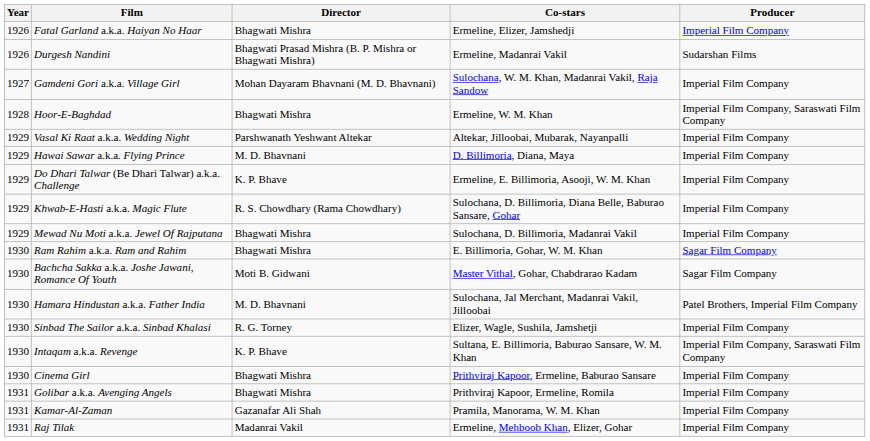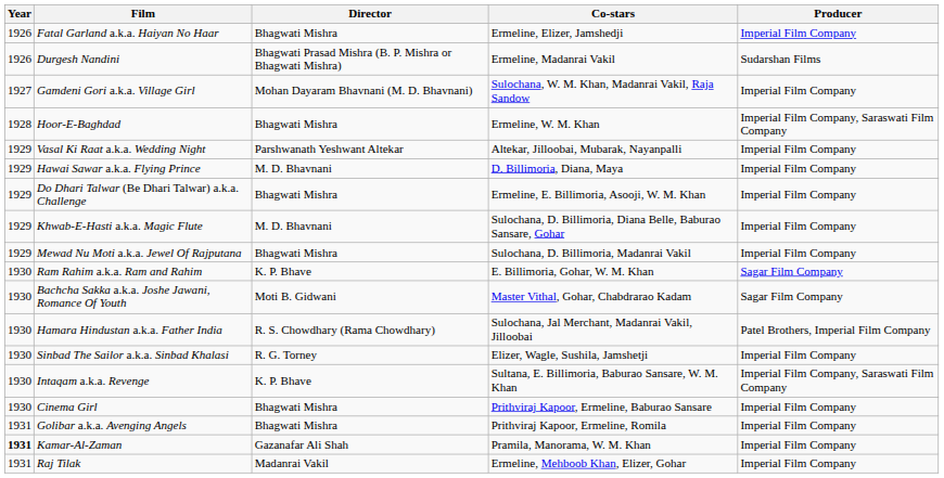 <table class="wikitable">
 <tr>
 <th>Year</th>
 <th>Film</th>
 <th>Director</th>
 <th>Co-stars</th>
 <th>Producer</th>
 </tr>
 <tr>
 <td>1926</td>
 <td><em>Fatal Garland</em> a.k.a. <em>Haiyan No Haar</em></td>
 <td>Bhagwati Mishra</td>
 <td>Ermeline, Elizer, Jamshedji</td>
 <td><a href='#'>Imperial Film Company</a></td>
 </tr>
 <tr>
 <td>1926</td>
 <td><em>Durgesh Nandini</em></td>
 <td>Bhagwati Prasad Mishra (B. P. Mishra or Bhagwati Mishra)</td>
 <td>Ermeline, Madanrai Vakil</td>
 <td>Sudarshan Films</td>
 </tr>
 <tr>
 <td>1927</td>
 <td><em>Gamdeni Gori</em> a.k.a. <em>Village Girl</em></td>
 <td>Mohan Dayaram Bhavnani (M. D. Bhavnani)</td>
 <td><a href='#'>Sulochana</a>, W. M. Khan, Madanrai Vakil, <a href='#'>Raja Sandow</a></td>
 <td>Imperial Film Company</td>
 </tr>
 <tr>
 <td>1928</td>
 <td><em>Hoor-E-Baghdad</em></td>
 <td>Bhagwati Mishra</td>
 <td>Ermeline, W. M. Khan</td>
 <td>Imperial Film Company, Saraswati Film Company</td>
 </tr>
 <tr>
 <td>1929</td>
 <td><em>Vasal Ki Raat</em> a.k.a. <em>Wedding Night</em></td>
 <td>Parshwanath Yeshwant Altekar</td>
 <td>Altekar, Jilloobai, Mubarak, Nayanpalli</td>
 <td>Imperial Film Company</td>
 </tr>
 <tr>
 <td>1929</td>
 <td><em>Hawai Sawar</em> a.k.a. <em>Flying Prince</em></td>
 <td>M. D. Bhavnani</td>
 <td><a href='#'>D. Billimoria</a>, Diana, Maya</td>
 <td>Imperial Film Company</td>
 </tr>
 <tr>
 <td>1929</td>
 <td><em>Do Dhari Talwar</em> (Be Dhari Talwar) a.k.a. <em>Challenge</em></td>
-<td>K. P. Bhave</td>
+<td>Bhagwati Mishra</td>
 <td>Ermeline, E. Billimoria, Asooji, W. M. Khan</td>
 <td>Imperial Film Company</td>
 </tr>
 <tr>
 <td>1929</td>
 <td><em>Khwab-E-Hasti</em> a.k.a. <em>Magic Flute</em></td>
-<td>R. S. Chowdhary (Rama Chowdhary)</td>
+<td>M. D. Bhavnani</td>
 <td>Sulochana, D. Billimoria, Diana Belle, Baburao Sansare, <a href='#'>Gohar</a></td>
 <td>Imperial Film Company</td>
 </tr>
 <tr>
 <td>1929</td>
 <td><em>Mewad Nu Moti</em> a.k.a. <em>Jewel Of Rajputana</em></td>
 <td>Bhagwati Mishra</td>
 <td>Sulochana, D. Billimoria, Madanrai Vakil</td>
 <td>Imperial Film Company</td>
 </tr>
 <tr>
 <td>1930</td>
 <td><em>Ram Rahim</em> a.k.a. <em>Ram and Rahim</em></td>
-<td>Bhagwati Mishra</td>
+<td>K. P. Bhave</td>
 <td>E. Billimoria, Gohar, W. M. Khan</td>
 <td><a href='#'>Sagar Film Company</a></td>
 </tr>
 <tr>
 <td>1930</td>
 <td><em>Bachcha Sakka</em> a.k.a. <em>Joshe Jawani</em>, <em>Romance Of Youth</em></td>
 <td>Moti B. Gidwani</td>
 <td><a href='#'>Master Vithal</a>, Gohar, Chabdrarao Kadam</td>
 <td>Sagar Film Company</td>
 </tr>
 <tr>
 <td>1930</td>
 <td><em>Hamara Hindustan</em> a.k.a. <em>Father India</em></td>
-<td>M. D. Bhavnani</td>
+<td>R. S. Chowdhary (Rama Chowdhary)</td>
 <td>Sulochana, Jal Merchant, Madanrai Vakil, Jilloobai</td>
 <td>Patel Brothers, Imperial Film Company</td>
 </tr>
 <tr>
 <td>1930</td>
 <td><em>Sinbad The Sailor</em> a.k.a. <em>Sinbad Khalasi</em></td>
 <td>R. G. Torney</td>
 <td>Elizer, Wagle, Sushila, Jamshetji</td>
 <td>Imperial Film Company</td>
 </tr>
 <tr>
 <td>1930</td>
 <td><em>Intaqam</em> a.k.a. <em>Revenge</em></td>
 <td>K. P. Bhave</td>
 <td>Sultana, E. Billimoria, Baburao Sansare, W. M. Khan</td>
 <td>Imperial Film Company, Saraswati Film Company</td>
 </tr>
 <tr>
 <td>1930</td>
 <td><em>Cinema Girl</em></td>
 <td>Bhagwati Mishra</td>
 <td><a href='#'>Prithviraj Kapoor</a>, Ermeline, Baburao Sansare</td>
 <td>Imperial Film Company</td>
 </tr>
 <tr>
 <td>1931</td>
 <td><em>Golibar</em> a.k.a. <em>Avenging Angels</em></td>
 <td>Bhagwati Mishra</td>
 <td>Prithviraj Kapoor, Ermeline, Romila</td>
 <td>Imperial Film Company</td>
 </tr>
 <tr>
-<td>1931</td>
+<td><strong>1931</strong></td>
 <td><em>Kamar-Al-Zaman</em></td>
 <td>Gazanafar Ali Shah</td>
 <td>Pramila, Manorama, W. M. Khan</td>
 <td>Imperial Film Company</td>
 </tr>
 <tr>
 <td>1931</td>
 <td><em>Raj Tilak</em></td>
 <td>Madanrai Vakil</td>
 <td>Ermeline, <a href='#'>Mehboob Khan</a>, Elizer, Gohar</td>
 <td>Imperial Film Company</td>
 </tr>
 </table>
